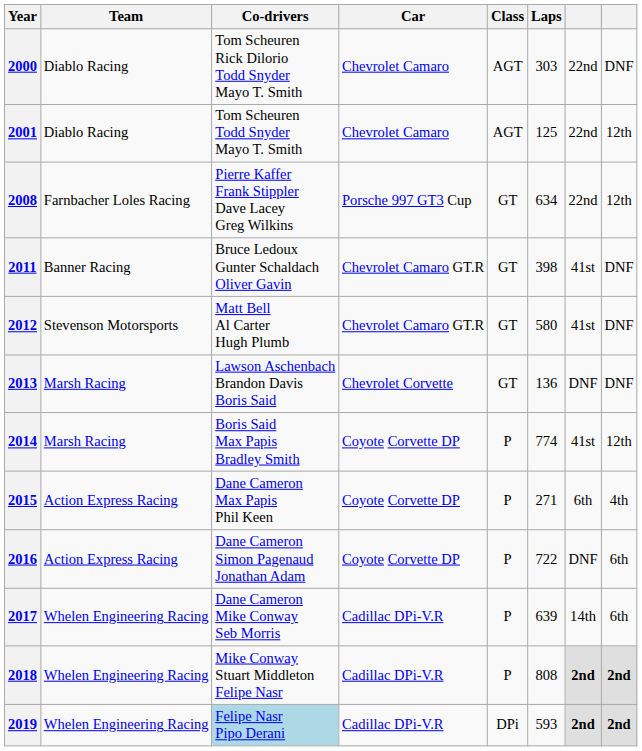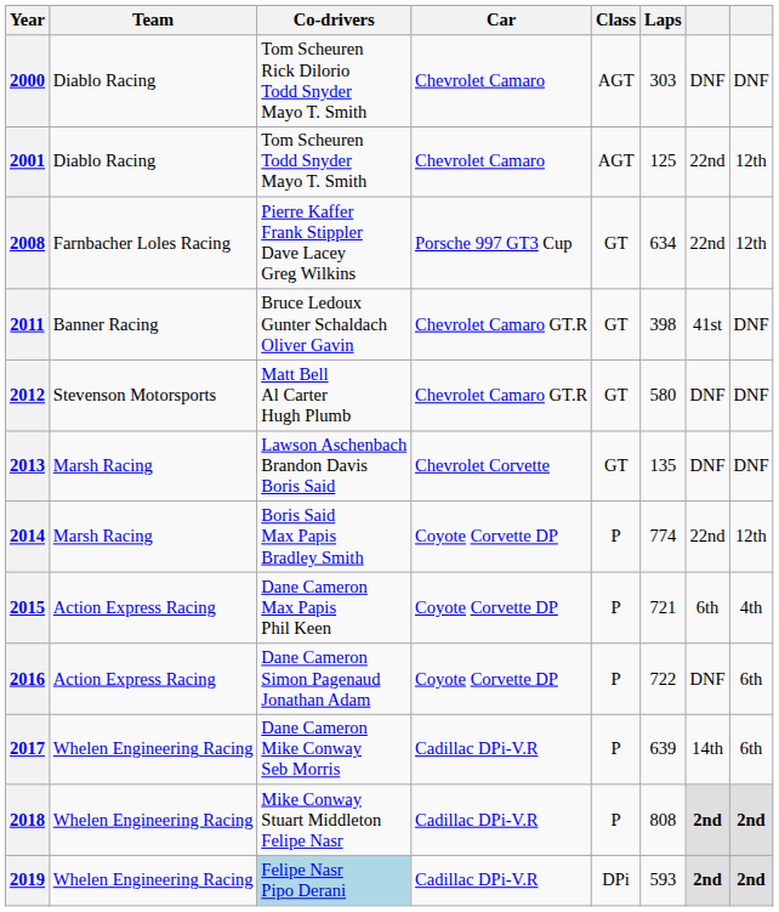 <table class="wikitable" style="text-align:center; font-size:90%;">
 <tr style="background:#ABBBDD;">
 <th>Year</th>
 <th>Team</th>
 <th>Co-drivers</th>
 <th>Car</th>
 <th>Class</th>
 <th>Laps</th>
 <th></th>
 <th></th>
 </tr>
 <tr>
 <th><a href='#'>2000</a></th>
 <td align="left"> Diablo Racing</td>
 <td align="left"> Tom Scheuren<br> Rick Dilorio<br> <a href='#'>Todd Snyder</a><br> Mayo T. Smith</td>
 <td align="left"><a href='#'>Chevrolet Camaro</a></td>
 <td>AGT</td>
 <td>303</td>
-<td>22nd</td>
+<td>DNF</td>
 <td>DNF</td>
 </tr>
 <tr>
 <th><a href='#'>2001</a></th>
 <td align="left"> Diablo Racing</td>
 <td align="left"> Tom Scheuren<br> <a href='#'>Todd Snyder</a><br> Mayo T. Smith</td>
 <td align="left"><a href='#'>Chevrolet Camaro</a></td>
 <td>AGT</td>
 <td>125</td>
 <td>22nd</td>
 <td>12th</td>
 </tr>
 <tr>
 <th><a href='#'>2008</a></th>
 <td align="left"> Farnbacher Loles Racing</td>
 <td align="left"> <a href='#'>Pierre Kaffer</a><br> <a href='#'>Frank Stippler</a><br> Dave Lacey<br> Greg Wilkins</td>
 <td align="left"><a href='#'>Porsche 997 GT3</a> Cup</td>
 <td>GT</td>
 <td>634</td>
 <td>22nd</td>
 <td>12th</td>
 </tr>
 <tr>
 <th><a href='#'>2011</a></th>
 <td align="left"> Banner Racing</td>
 <td align="left"> Bruce Ledoux<br> Gunter Schaldach<br> <a href='#'>Oliver Gavin</a></td>
 <td align="left"><a href='#'>Chevrolet Camaro</a> GT.R</td>
 <td>GT</td>
 <td>398</td>
 <td>41st</td>
 <td>DNF</td>
 </tr>
 <tr>
 <th><a href='#'>2012</a></th>
 <td align="left"> Stevenson Motorsports</td>
 <td align="left"> <a href='#'>Matt Bell</a><br> Al Carter<br> Hugh Plumb</td>
 <td align="left"><a href='#'>Chevrolet Camaro</a> GT.R</td>
 <td>GT</td>
 <td>580</td>
-<td>41st</td>
+<td>DNF</td>
 <td>DNF</td>
 </tr>
 <tr>
 <th><a href='#'>2013</a></th>
 <td align="left"> <a href='#'>Marsh Racing</a></td>
 <td align="left"> <a href='#'>Lawson Aschenbach</a><br> Brandon Davis<br> <a href='#'>Boris Said</a></td>
 <td align="left"><a href='#'>Chevrolet Corvette</a></td>
 <td>GT</td>
-<td>136</td>
+<td>135</td>
 <td>DNF</td>
 <td>DNF</td>
 </tr>
 <tr>
 <th><a href='#'>2014</a></th>
 <td align="left"> <a href='#'>Marsh Racing</a></td>
 <td align="left"> <a href='#'>Boris Said</a><br> <a href='#'>Max Papis</a><br> <a href='#'>Bradley Smith</a></td>
 <td align="left"><a href='#'>Coyote</a> <a href='#'>Corvette DP</a></td>
 <td>P</td>
 <td>774</td>
-<td>41st</td>
+<td>22nd</td>
 <td>12th</td>
 </tr>
 <tr>
 <th><a href='#'>2015</a></th>
 <td align="left"> <a href='#'>Action Express Racing</a></td>
 <td align="left"> <a href='#'>Dane Cameron</a><br> <a href='#'>Max Papis</a><br> Phil Keen</td>
 <td align="left"><a href='#'>Coyote</a> <a href='#'>Corvette DP</a></td>
 <td>P</td>
-<td>271</td>
+<td>721</td>
 <td>6th</td>
 <td>4th</td>
 </tr>
 <tr>
 <th><a href='#'>2016</a></th>
 <td align="left"> <a href='#'>Action Express Racing</a></td>
 <td align="left"> <a href='#'>Dane Cameron</a><br> <a href='#'>Simon Pagenaud</a><br> <a href='#'>Jonathan Adam</a></td>
 <td align="left"><a href='#'>Coyote</a> <a href='#'>Corvette DP</a></td>
 <td>P</td>
 <td>722</td>
 <td>DNF</td>
 <td>6th</td>
 </tr>
 <tr>
 <th><a href='#'>2017</a></th>
 <td align="left"> <a href='#'>Whelen Engineering Racing</a></td>
 <td align="left"> <a href='#'>Dane Cameron</a><br> <a href='#'>Mike Conway</a><br> <a href='#'>Seb Morris</a></td>
 <td align="left"><a href='#'>Cadillac DPi-V.R</a></td>
 <td>P</td>
 <td>639</td>
 <td>14th</td>
 <td>6th</td>
 </tr>
 <tr>
 <th><a href='#'>2018</a></th>
 <td align="left"> <a href='#'>Whelen Engineering Racing</a></td>
 <td align="left"> <a href='#'>Mike Conway</a><br> Stuart Middleton<br> <a href='#'>Felipe Nasr</a></td>
 <td align="left"><a href='#'>Cadillac DPi-V.R</a></td>
 <td>P</td>
 <td>808</td>
 <td style="background:#DFDFDF;"><strong>2nd</strong></td>
 <td style="background:#DFDFDF;"><strong>2nd</strong></td>
 </tr>
 <tr>
 <th><a href='#'>2019</a></th>
 <td align="left"> <a href='#'>Whelen Engineering Racing</a></td>
 <td align="left" style="background: lightblue;"> <a href='#'>Felipe Nasr</a><br> <a href='#'>Pipo Derani</a></td>
 <td align="left"><a href='#'>Cadillac DPi-V.R</a></td>
 <td>DPi</td>
 <td>593</td>
 <td style="background:#DFDFDF;"><strong>2nd</strong></td>
 <td style="background:#DFDFDF;"><strong>2nd</strong></td>
 </tr>
 </table>
